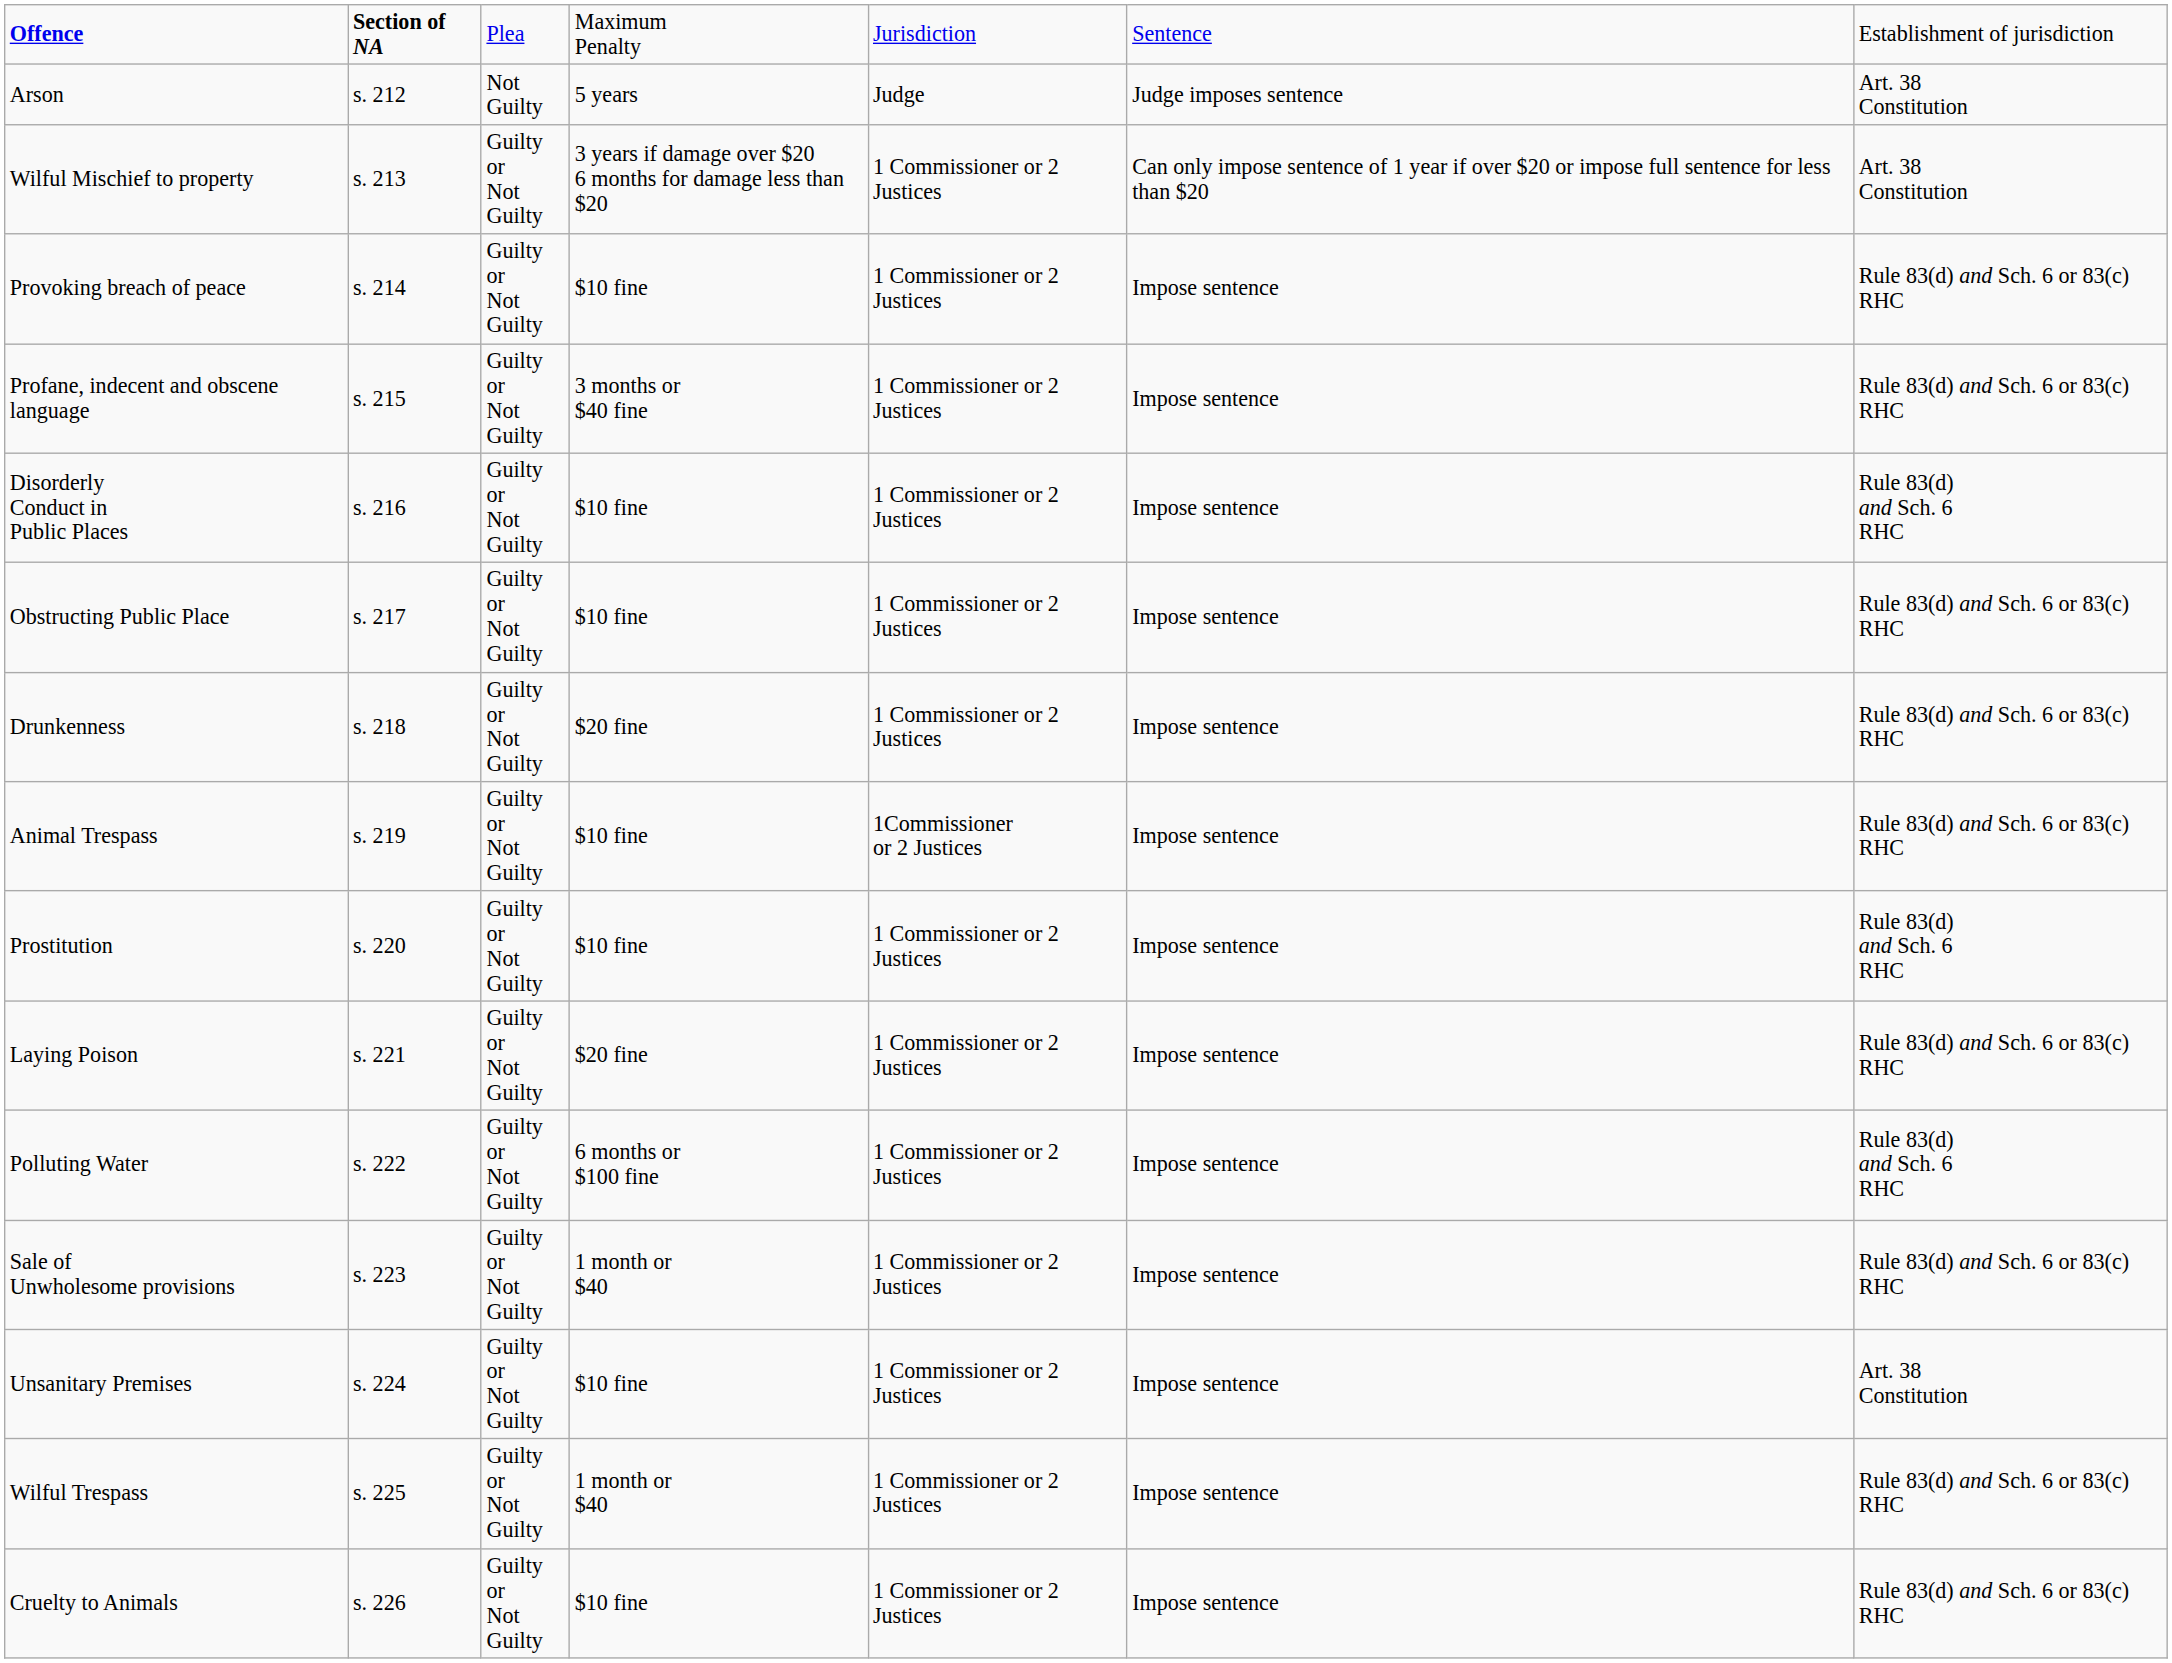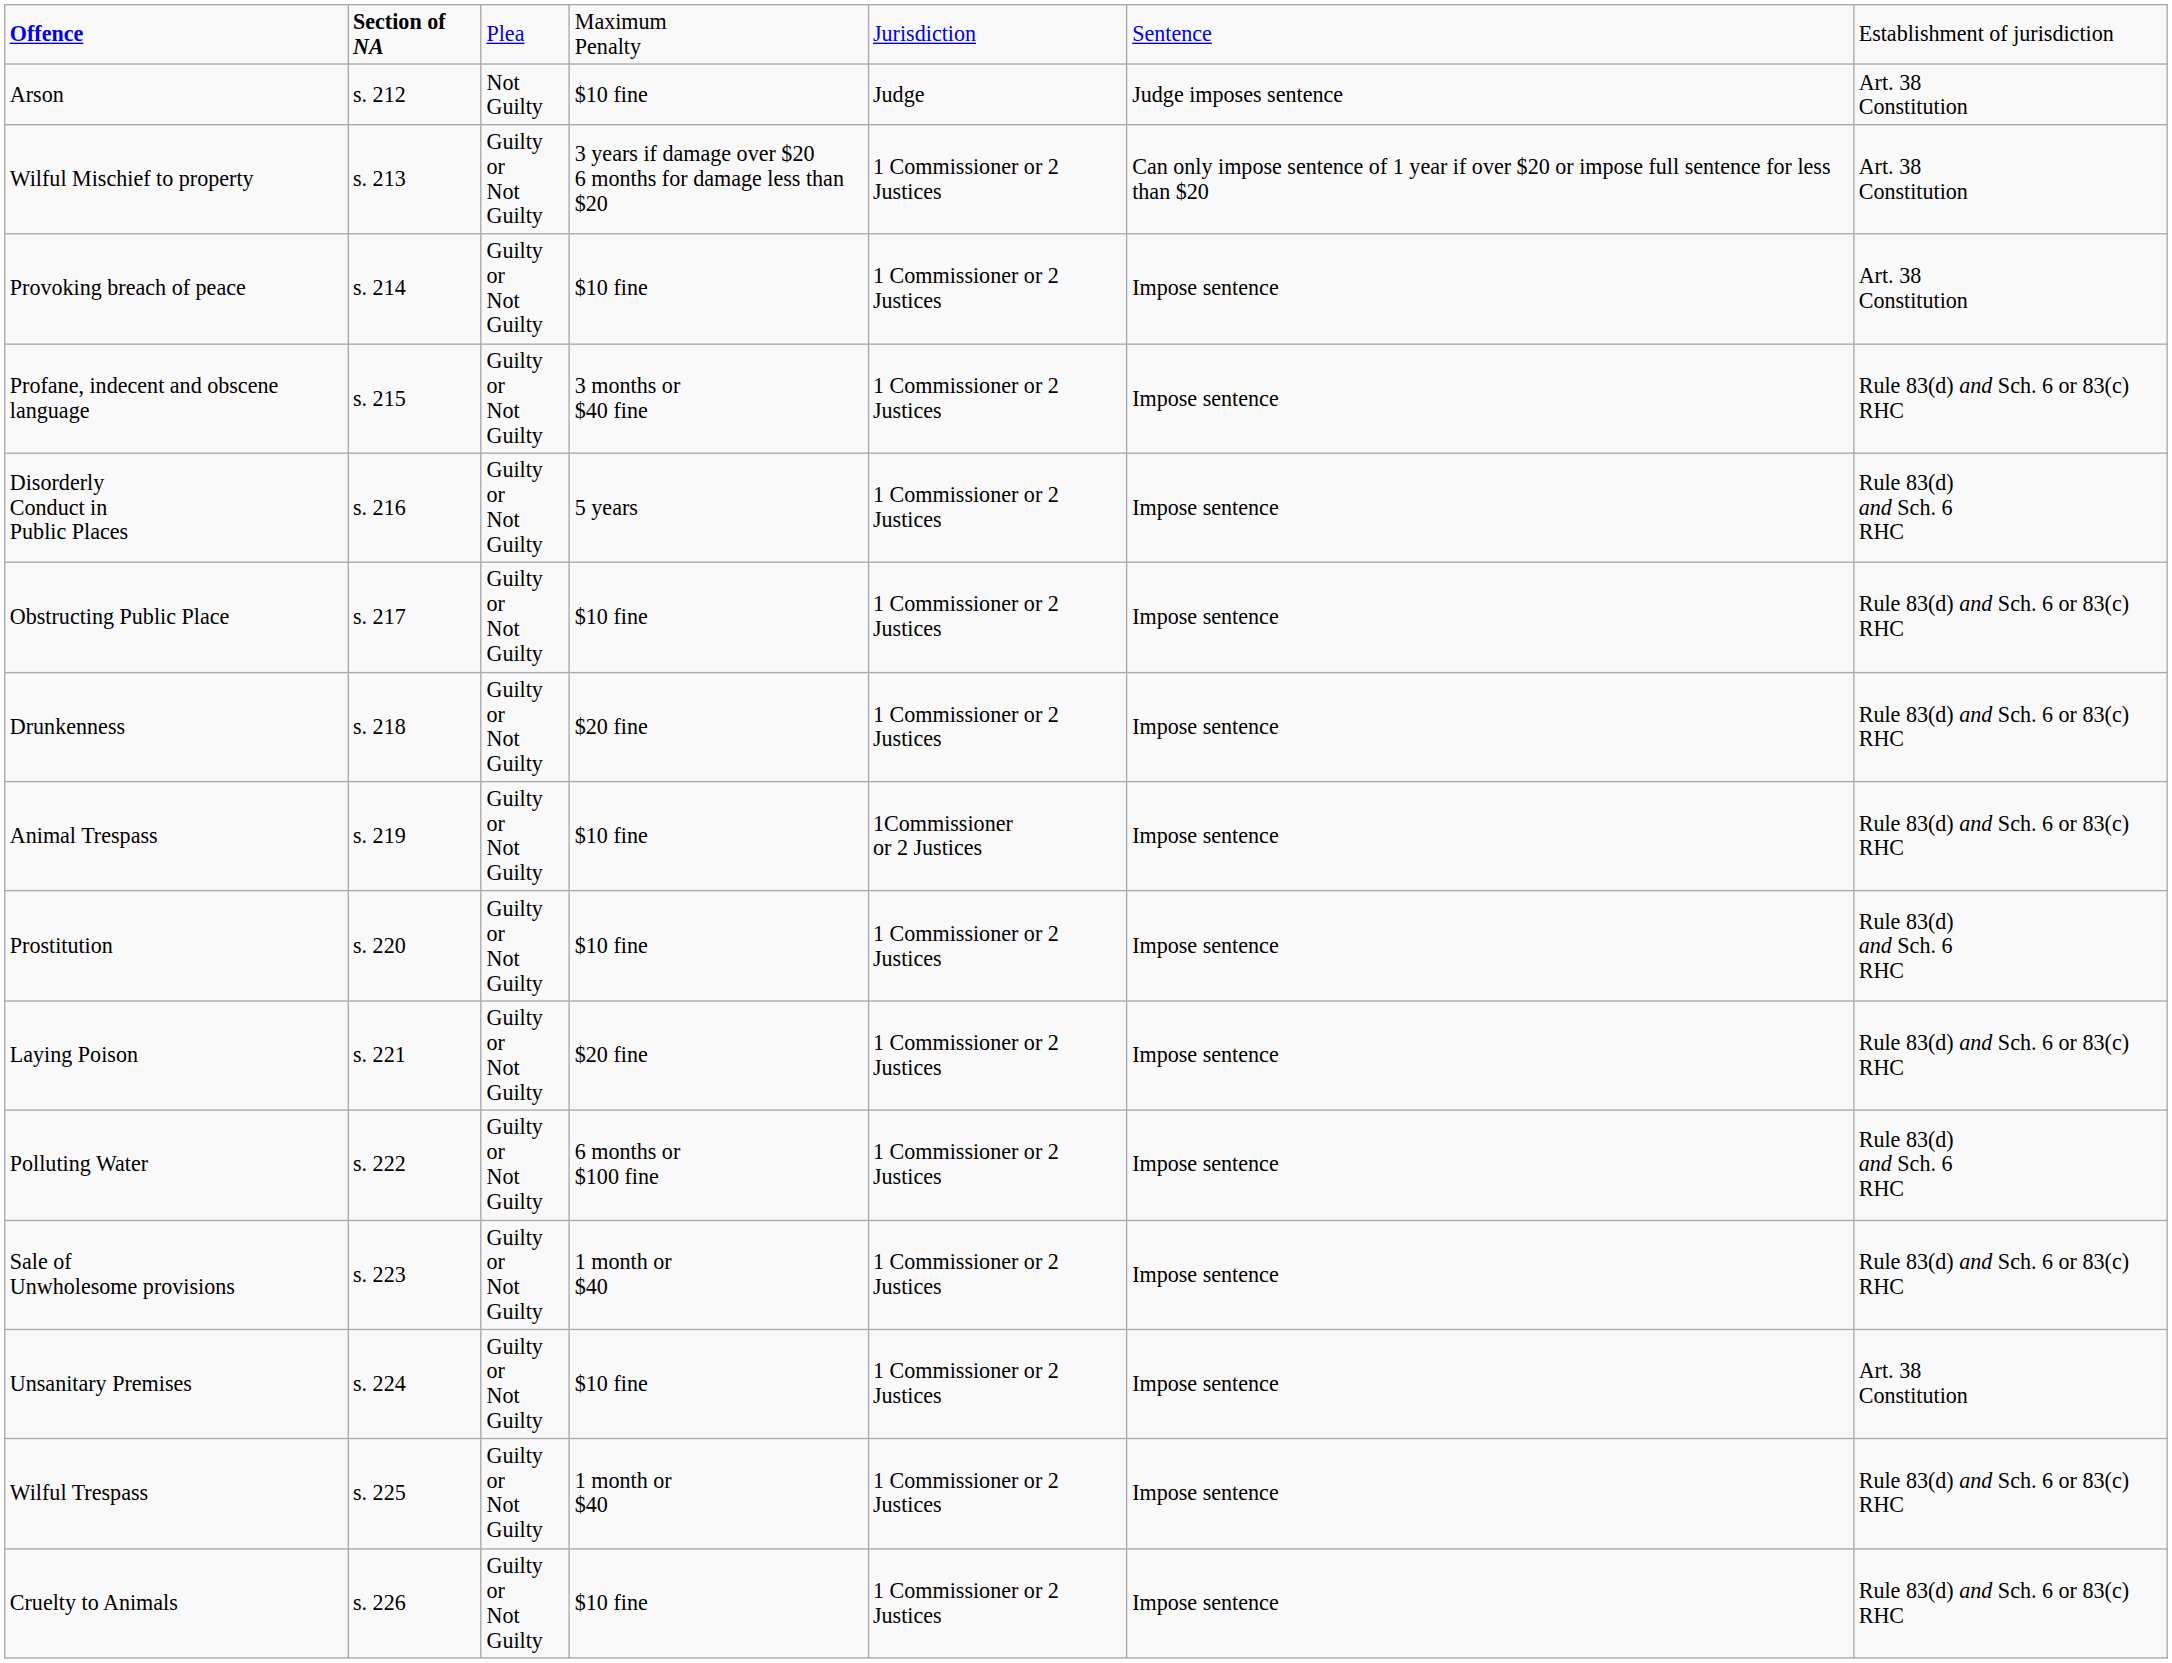 <table class="wikitable sortable mw-collapsible mw-collapsed">
 <tr>
 <td><strong><a href='#'>Offence</a></strong></td>
 <td><strong>Section of <em>NA<strong><em></td>
 <td></strong><a href='#'>Plea</a><strong></td>
 <td></strong>Maximum<strong><br></strong>Penalty<strong></td>
 <td></strong><a href='#'>Jurisdiction</a><strong></td>
 <td></strong><a href='#'>Sentence</a><strong></td>
 <td></strong>Establishment of jurisdiction<strong></td>
 </tr>
 <tr>
 <td>Arson</td>
 <td></em>s. 212 <em></td>
 <td>Not<br>Guilty</td>
-<td>5 years</td>
+<td>$10 fine</td>
 <td>Judge</td>
 <td>Judge imposes sentence</td>
 <td></em>Art. 38<em><br></em>Constitution<em></td>
 </tr>
 <tr>
 <td>Wilful Mischief to property</td>
 <td></em>s. 213<em></td>
 <td>Guilty or<br>Not<br>Guilty</td>
 <td>3 years if damage over $20<br>6 months for damage less than $20</td>
 <td>1 Commissioner or 2 Justices</td>
 <td>Can only impose sentence of 1 year if over $20 or impose full sentence for less than  $20</td>
 <td></em>Art. 38<em><br></em>Constitution<em></td>
 </tr>
 <tr>
 <td>Provoking breach of peace</td>
 <td></em>s. 214<em></td>
 <td>Guilty or<br>Not<br>Guilty</td>
 <td>$10 fine</td>
 <td>1 Commissioner or 2 Justices</td>
 <td>Impose sentence</td>
-<td></em>Rule 83(d)<em> and </em>Sch. 6 or 83(c) RHC<em></td>
+<td></em>Art. 38<em><br></em>Constitution<em></td>
 </tr>
 <tr>
 <td>Profane, indecent and obscene language</td>
 <td></em>s. 215<em></td>
 <td>Guilty or<br>Not<br>Guilty</td>
 <td>3 months or<br>$40 fine</td>
 <td>1 Commissioner or 2 Justices</td>
 <td>Impose sentence</td>
 <td></em>Rule 83(d)<em> and </em>Sch. 6 or 83(c) RHC<em></td>
 </tr>
 <tr>
 <td>Disorderly<br>Conduct in<br>Public Places</td>
 <td></em>s. 216<em></td>
 <td>Guilty or<br>Not<br>Guilty</td>
-<td>$10 fine</td>
+<td>5 years</td>
 <td>1 Commissioner or 2 Justices</td>
 <td>Impose sentence</td>
 <td></em>Rule 83(d)<em><br>and </em>Sch. 6<em><br></em>RHC<em></td>
 </tr>
 <tr>
 <td>Obstructing Public Place</td>
 <td></em>s. 217<em></td>
 <td>Guilty or<br>Not<br>Guilty</td>
 <td>$10 fine</td>
 <td>1 Commissioner or 2 Justices</td>
 <td>Impose sentence</td>
 <td></em>Rule 83(d)<em> and </em>Sch. 6 or 83(c) RHC<em></td>
 </tr>
 <tr>
 <td>Drunkenness</td>
 <td></em>s. 218<em></td>
 <td>Guilty or<br>Not<br>Guilty</td>
 <td>$20 fine</td>
 <td>1 Commissioner or 2 Justices</td>
 <td>Impose sentence</td>
 <td></em>Rule 83(d)<em> and </em>Sch. 6 or 83(c) RHC<em></td>
 </tr>
 <tr>
 <td>Animal Trespass</td>
 <td></em>s. 219<em></td>
 <td>Guilty or<br>Not<br>Guilty</td>
 <td>$10 fine</td>
 <td>1Commissioner<br>or 2 Justices</td>
 <td>Impose sentence</td>
 <td></em>Rule 83(d)<em> and </em>Sch. 6 or 83(c) RHC<em></td>
 </tr>
 <tr>
 <td>Prostitution</td>
 <td></em>s. 220<em></td>
 <td>Guilty or<br>Not<br>Guilty</td>
 <td>$10 fine</td>
 <td>1 Commissioner or 2 Justices</td>
 <td>Impose sentence</td>
 <td></em>Rule 83(d)<em><br>and </em>Sch. 6<em><br></em>RHC<em></td>
 </tr>
 <tr>
 <td>Laying Poison</td>
 <td></em>s. 221<em></td>
 <td>Guilty or<br>Not<br>Guilty</td>
 <td>$20 fine</td>
 <td>1 Commissioner or 2 Justices</td>
 <td>Impose sentence</td>
 <td></em>Rule 83(d)<em> and </em>Sch. 6 or 83(c) RHC<em></td>
 </tr>
 <tr>
 <td>Polluting Water</td>
 <td></em>s. 222<em></td>
 <td>Guilty or<br>Not<br>Guilty</td>
 <td>6 months or<br>$100 fine</td>
 <td>1 Commissioner or 2 Justices</td>
 <td>Impose sentence</td>
 <td></em>Rule 83(d)<em><br>and </em>Sch. 6<em><br></em>RHC<em></td>
 </tr>
 <tr>
 <td>Sale of<br>Unwholesome provisions</td>
 <td></em>s. 223<em></td>
 <td>Guilty or<br>Not<br>Guilty</td>
 <td>1 month or<br>$40</td>
 <td>1 Commissioner or 2 Justices</td>
 <td>Impose sentence</td>
 <td></em>Rule 83(d)<em> and </em>Sch. 6 or 83(c) RHC<em></td>
 </tr>
 <tr>
 <td>Unsanitary Premises</td>
 <td></em>s. 224<em></td>
 <td>Guilty or<br>Not<br>Guilty</td>
 <td>$10 fine</td>
 <td>1 Commissioner or 2 Justices</td>
 <td>Impose sentence</td>
 <td></em>Art. 38<em><br></em>Constitution<em></td>
 </tr>
 <tr>
 <td>Wilful Trespass</td>
 <td></em>s. 225<em></td>
 <td>Guilty or<br>Not<br>Guilty</td>
 <td>1 month or<br>$40</td>
 <td>1 Commissioner or 2 Justices</td>
 <td>Impose sentence</td>
 <td></em>Rule 83(d)<em> and </em>Sch. 6 or 83(c) RHC<em></td>
 </tr>
 <tr>
 <td>Cruelty to Animals</td>
 <td></em>s. 226<em></td>
 <td>Guilty or<br>Not<br>Guilty</td>
 <td>$10 fine</td>
 <td>1 Commissioner or 2 Justices</td>
 <td>Impose sentence</td>
 <td></em>Rule 83(d)<em> and </em>Sch. 6 or 83(c) RHC<em></td>
 </tr>
 </table>
